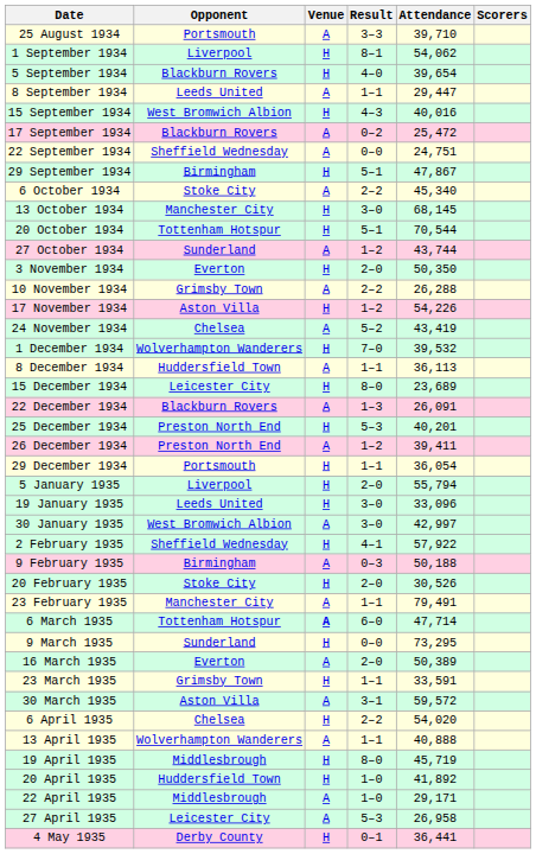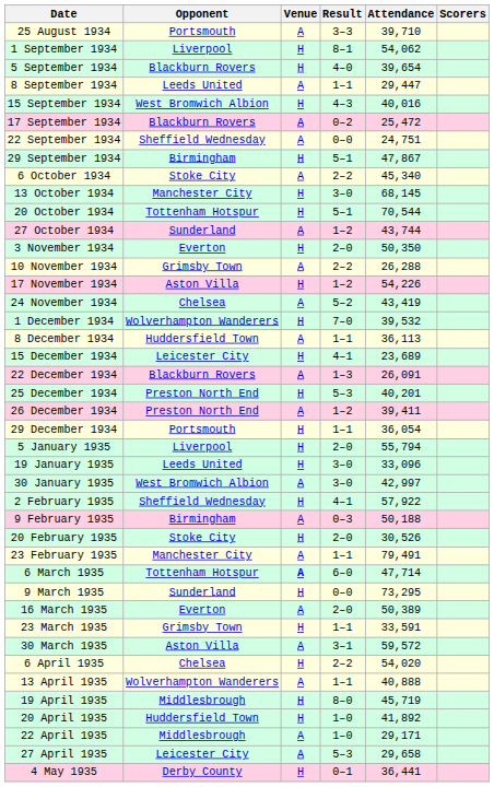 <table class="wikitable sortable" style="text-align:center;">
 <tr>
 <th>Date</th>
 <th>Opponent</th>
 <th>Venue</th>
 <th>Result</th>
 <th>Attendance</th>
 <th>Scorers</th>
 </tr>
 <tr style="background:#ffffdd;">
 <td>25 August 1934</td>
 <td><a href='#'>Portsmouth</a></td>
 <td><a href='#'>A</a></td>
 <td>3–3</td>
 <td>39,710</td>
 <td></td>
 </tr>
 <tr style="background:#d0ffe3;">
 <td>1 September 1934</td>
 <td><a href='#'>Liverpool</a></td>
 <td><a href='#'>H</a></td>
 <td>8–1</td>
 <td>54,062</td>
 <td></td>
 </tr>
 <tr style="background:#d0ffe3;">
 <td>5 September 1934</td>
 <td><a href='#'>Blackburn Rovers</a></td>
 <td><a href='#'>H</a></td>
 <td>4–0</td>
 <td>39,654</td>
 <td></td>
 </tr>
 <tr style="background:#ffffdd;">
 <td>8 September 1934</td>
 <td><a href='#'>Leeds United</a></td>
 <td><a href='#'>A</a></td>
 <td>1–1</td>
 <td>29,447</td>
 <td></td>
 </tr>
 <tr style="background:#d0ffe3;">
 <td>15 September 1934</td>
 <td><a href='#'>West Bromwich Albion</a></td>
 <td><a href='#'>H</a></td>
 <td>4–3</td>
 <td>40,016</td>
 <td></td>
 </tr>
 <tr style="background:#ffd0e3;">
 <td>17 September 1934</td>
 <td><a href='#'>Blackburn Rovers</a></td>
 <td><a href='#'>A</a></td>
 <td>0–2</td>
 <td>25,472</td>
 <td></td>
 </tr>
 <tr style="background:#ffffdd;">
 <td>22 September 1934</td>
 <td><a href='#'>Sheffield Wednesday</a></td>
 <td><a href='#'>A</a></td>
 <td>0–0</td>
 <td>24,751</td>
 <td></td>
 </tr>
 <tr style="background:#d0ffe3;">
 <td>29 September 1934</td>
 <td><a href='#'>Birmingham</a></td>
 <td><a href='#'>H</a></td>
 <td>5–1</td>
 <td>47,867</td>
 <td></td>
 </tr>
 <tr style="background:#ffffdd;">
 <td>6 October 1934</td>
 <td><a href='#'>Stoke City</a></td>
 <td><a href='#'>A</a></td>
 <td>2–2</td>
 <td>45,340</td>
 <td></td>
 </tr>
 <tr style="background:#d0ffe3;">
 <td>13 October 1934</td>
 <td><a href='#'>Manchester City</a></td>
 <td><a href='#'>H</a></td>
 <td>3–0</td>
 <td>68,145</td>
 <td></td>
 </tr>
 <tr style="background:#d0ffe3;">
 <td>20 October 1934</td>
 <td><a href='#'>Tottenham Hotspur</a></td>
 <td><a href='#'>H</a></td>
 <td>5–1</td>
 <td>70,544</td>
 <td></td>
 </tr>
 <tr style="background:#ffd0e3;">
 <td>27 October 1934</td>
 <td><a href='#'>Sunderland</a></td>
 <td><a href='#'>A</a></td>
 <td>1–2</td>
 <td>43,744</td>
 <td></td>
 </tr>
 <tr style="background:#d0ffe3;">
 <td>3 November 1934</td>
 <td><a href='#'>Everton</a></td>
 <td><a href='#'>H</a></td>
 <td>2–0</td>
 <td>50,350</td>
 <td></td>
 </tr>
 <tr style="background:#ffffdd;">
 <td>10 November 1934</td>
 <td><a href='#'>Grimsby Town</a></td>
 <td><a href='#'>A</a></td>
 <td>2–2</td>
 <td>26,288</td>
 <td></td>
 </tr>
 <tr style="background:#ffd0e3;">
 <td>17 November 1934</td>
 <td><a href='#'>Aston Villa</a></td>
 <td><a href='#'>H</a></td>
 <td>1–2</td>
 <td>54,226</td>
 <td></td>
 </tr>
 <tr style="background:#d0ffe3;">
 <td>24 November 1934</td>
 <td><a href='#'>Chelsea</a></td>
 <td><a href='#'>A</a></td>
 <td>5–2</td>
 <td>43,419</td>
 <td></td>
 </tr>
 <tr style="background:#d0ffe3;">
 <td>1 December 1934</td>
 <td><a href='#'>Wolverhampton Wanderers</a></td>
 <td><a href='#'>H</a></td>
 <td>7–0</td>
 <td>39,532</td>
 <td></td>
 </tr>
 <tr style="background:#ffffdd;">
 <td>8 December 1934</td>
 <td><a href='#'>Huddersfield Town</a></td>
 <td><a href='#'>A</a></td>
 <td>1–1</td>
 <td>36,113</td>
 <td></td>
 </tr>
 <tr style="background:#d0ffe3;">
 <td>15 December 1934</td>
 <td><a href='#'>Leicester City</a></td>
 <td><a href='#'>H</a></td>
-<td>8–0</td>
+<td>4–1</td>
 <td>23,689</td>
 <td></td>
 </tr>
 <tr style="background:#ffd0e3;">
 <td>22 December 1934</td>
 <td><a href='#'>Blackburn Rovers</a></td>
 <td><a href='#'>A</a></td>
 <td>1–3</td>
 <td>26,091</td>
 <td></td>
 </tr>
 <tr style="background:#d0ffe3;">
 <td>25 December 1934</td>
 <td><a href='#'>Preston North End</a></td>
 <td><a href='#'>H</a></td>
 <td>5–3</td>
 <td>40,201</td>
 <td></td>
 </tr>
 <tr style="background:#ffd0e3;">
 <td>26 December 1934</td>
 <td><a href='#'>Preston North End</a></td>
 <td><a href='#'>A</a></td>
 <td>1–2</td>
 <td>39,411</td>
 <td></td>
 </tr>
 <tr style="background:#ffffdd;">
 <td>29 December 1934</td>
 <td><a href='#'>Portsmouth</a></td>
 <td><a href='#'>H</a></td>
 <td>1–1</td>
 <td>36,054</td>
 <td></td>
 </tr>
 <tr style="background:#d0ffe3;">
 <td>5 January 1935</td>
 <td><a href='#'>Liverpool</a></td>
 <td><a href='#'>H</a></td>
 <td>2–0</td>
 <td>55,794</td>
 <td></td>
 </tr>
 <tr style="background:#d0ffe3;">
 <td>19 January 1935</td>
 <td><a href='#'>Leeds United</a></td>
 <td><a href='#'>H</a></td>
 <td>3–0</td>
 <td>33,096</td>
 <td></td>
 </tr>
 <tr style="background:#d0ffe3;">
 <td>30 January 1935</td>
 <td><a href='#'>West Bromwich Albion</a></td>
 <td><a href='#'>A</a></td>
 <td>3–0</td>
 <td>42,997</td>
 <td></td>
 </tr>
 <tr style="background:#d0ffe3;">
 <td>2 February 1935</td>
 <td><a href='#'>Sheffield Wednesday</a></td>
 <td><a href='#'>H</a></td>
 <td>4–1</td>
 <td>57,922</td>
 <td></td>
 </tr>
 <tr style="background:#ffd0e3;">
 <td>9 February 1935</td>
 <td><a href='#'>Birmingham</a></td>
 <td><a href='#'>A</a></td>
 <td>0–3</td>
 <td>50,188</td>
 <td></td>
 </tr>
 <tr style="background:#d0ffe3;">
 <td>20 February 1935</td>
 <td><a href='#'>Stoke City</a></td>
 <td><a href='#'>H</a></td>
 <td>2–0</td>
 <td>30,526</td>
 <td></td>
 </tr>
 <tr style="background:#ffffdd;">
 <td>23 February 1935</td>
 <td><a href='#'>Manchester City</a></td>
 <td><a href='#'>A</a></td>
 <td>1–1</td>
 <td>79,491</td>
 <td></td>
 </tr>
 <tr style="background:#d0ffe3;">
 <td>6 March 1935</td>
 <td><a href='#'>Tottenham Hotspur</a></td>
 <td><strong><a href='#'>A</a></strong></td>
 <td>6–0</td>
 <td>47,714</td>
 <td></td>
 </tr>
 <tr style="background:#ffffdd;">
 <td>9 March 1935</td>
 <td><a href='#'>Sunderland</a></td>
 <td><a href='#'>H</a></td>
 <td>0–0</td>
 <td>73,295</td>
 <td></td>
 </tr>
 <tr style="background:#d0ffe3;">
 <td>16 March 1935</td>
 <td><a href='#'>Everton</a></td>
 <td><a href='#'>A</a></td>
 <td>2–0</td>
 <td>50,389</td>
 <td></td>
 </tr>
 <tr style="background:#ffffdd;">
 <td>23 March 1935</td>
 <td><a href='#'>Grimsby Town</a></td>
 <td><a href='#'>H</a></td>
 <td>1–1</td>
 <td>33,591</td>
 <td></td>
 </tr>
 <tr style="background:#d0ffe3;">
 <td>30 March 1935</td>
 <td><a href='#'>Aston Villa</a></td>
 <td><a href='#'>A</a></td>
 <td>3–1</td>
 <td>59,572</td>
 <td></td>
 </tr>
 <tr style="background:#ffffdd;">
 <td>6 April 1935</td>
 <td><a href='#'>Chelsea</a></td>
 <td><a href='#'>H</a></td>
 <td>2–2</td>
 <td>54,020</td>
 <td></td>
 </tr>
 <tr style="background:#ffffdd;">
 <td>13 April 1935</td>
 <td><a href='#'>Wolverhampton Wanderers</a></td>
 <td><a href='#'>A</a></td>
 <td>1–1</td>
 <td>40,888</td>
 <td></td>
 </tr>
 <tr style="background:#d0ffe3;">
 <td>19 April 1935</td>
 <td><a href='#'>Middlesbrough</a></td>
 <td><a href='#'>H</a></td>
 <td>8–0</td>
 <td>45,719</td>
 <td></td>
 </tr>
 <tr style="background:#d0ffe3;">
 <td>20 April 1935</td>
 <td><a href='#'>Huddersfield Town</a></td>
 <td><a href='#'>H</a></td>
 <td>1–0</td>
 <td>41,892</td>
 <td></td>
 </tr>
 <tr style="background:#d0ffe3;">
 <td>22 April 1935</td>
 <td><a href='#'>Middlesbrough</a></td>
 <td><a href='#'>A</a></td>
 <td>1–0</td>
 <td>29,171</td>
 <td></td>
 </tr>
 <tr style="background:#d0ffe3;">
 <td>27 April 1935</td>
 <td><a href='#'>Leicester City</a></td>
 <td><a href='#'>A</a></td>
 <td>5–3</td>
-<td>26,958</td>
+<td>29,658</td>
 <td></td>
 </tr>
 <tr style="background:#ffd0e3;">
 <td>4 May 1935</td>
 <td><a href='#'>Derby County</a></td>
 <td><a href='#'>H</a></td>
 <td>0–1</td>
 <td>36,441</td>
 <td></td>
 </tr>
 </table>
